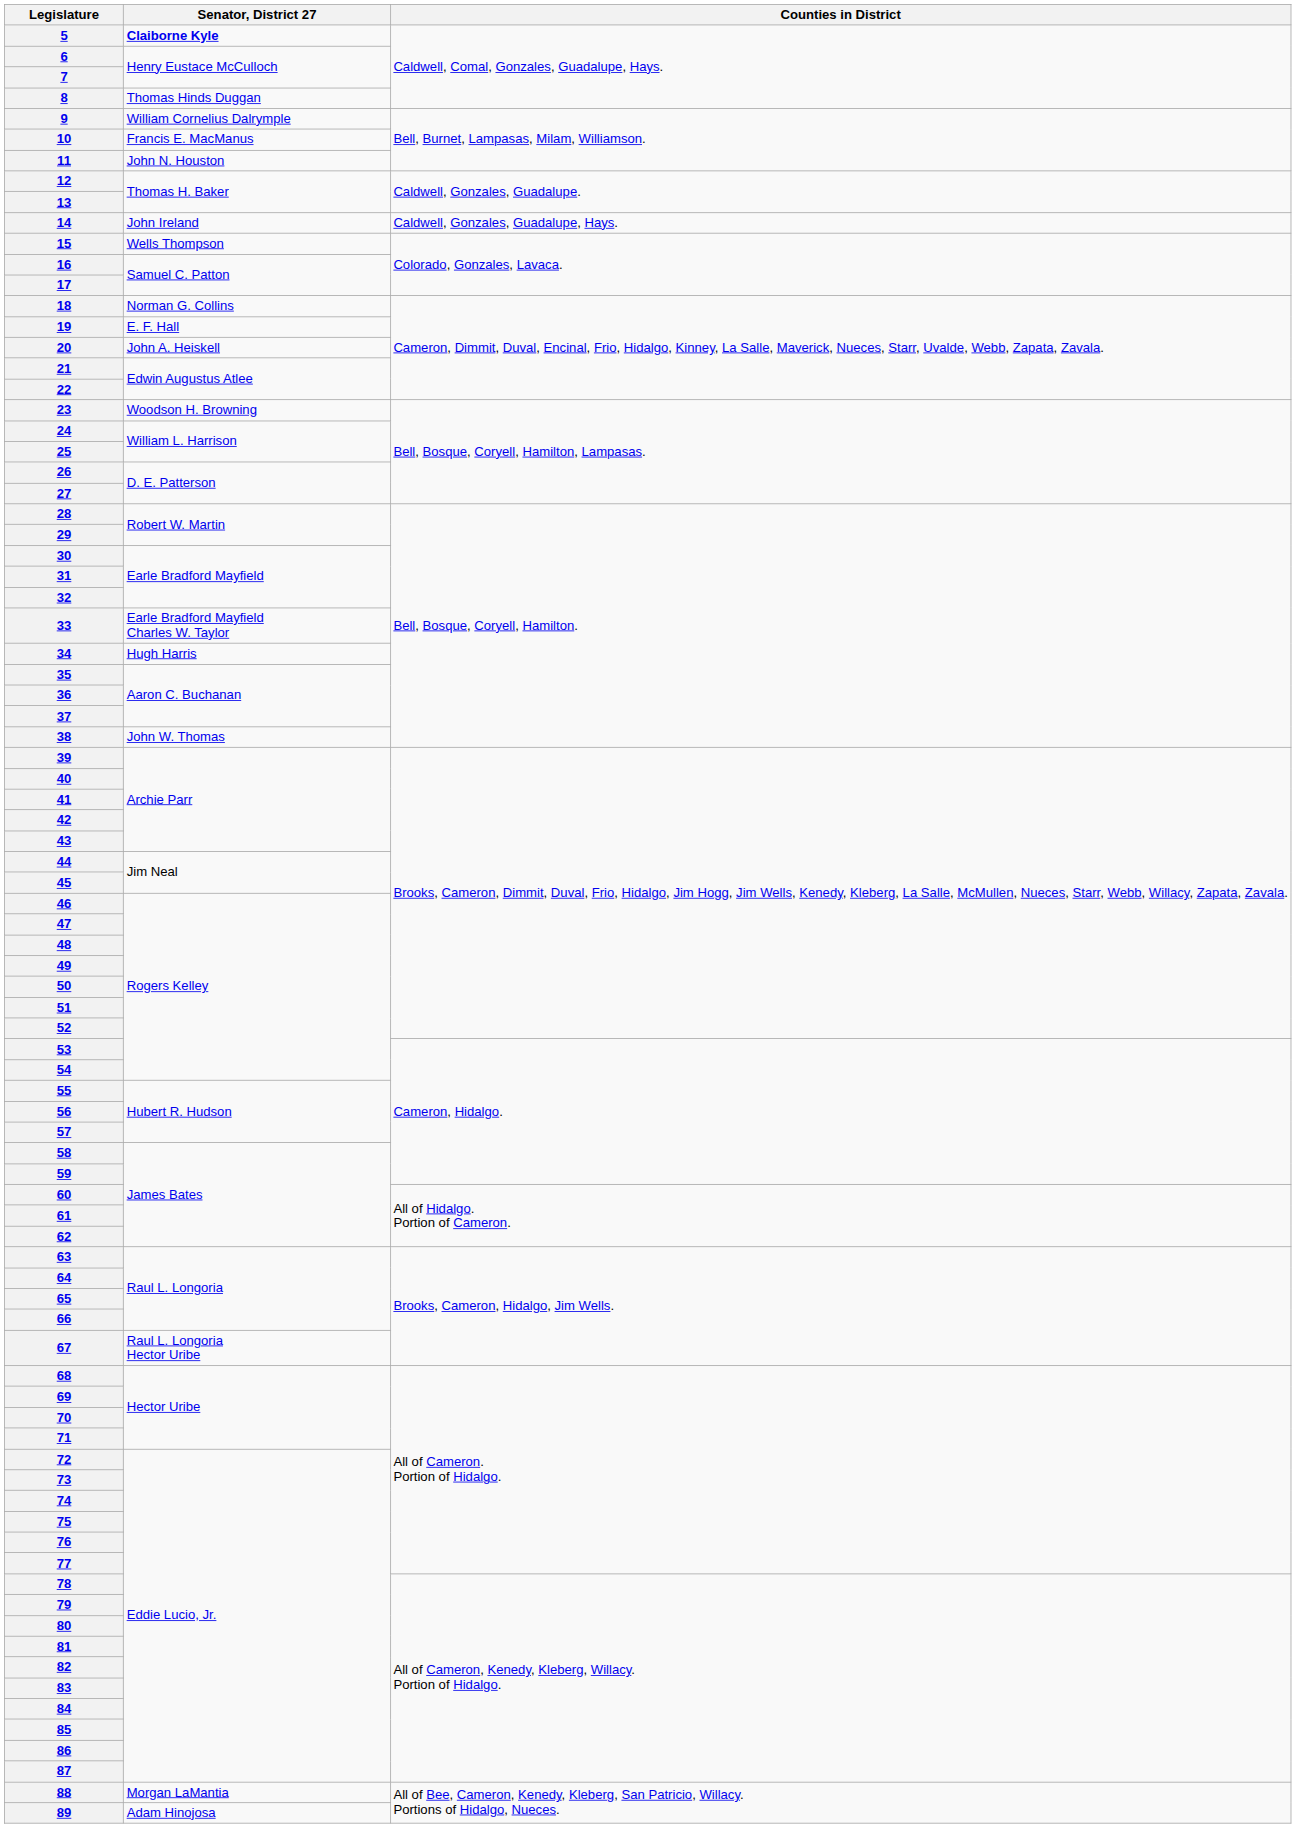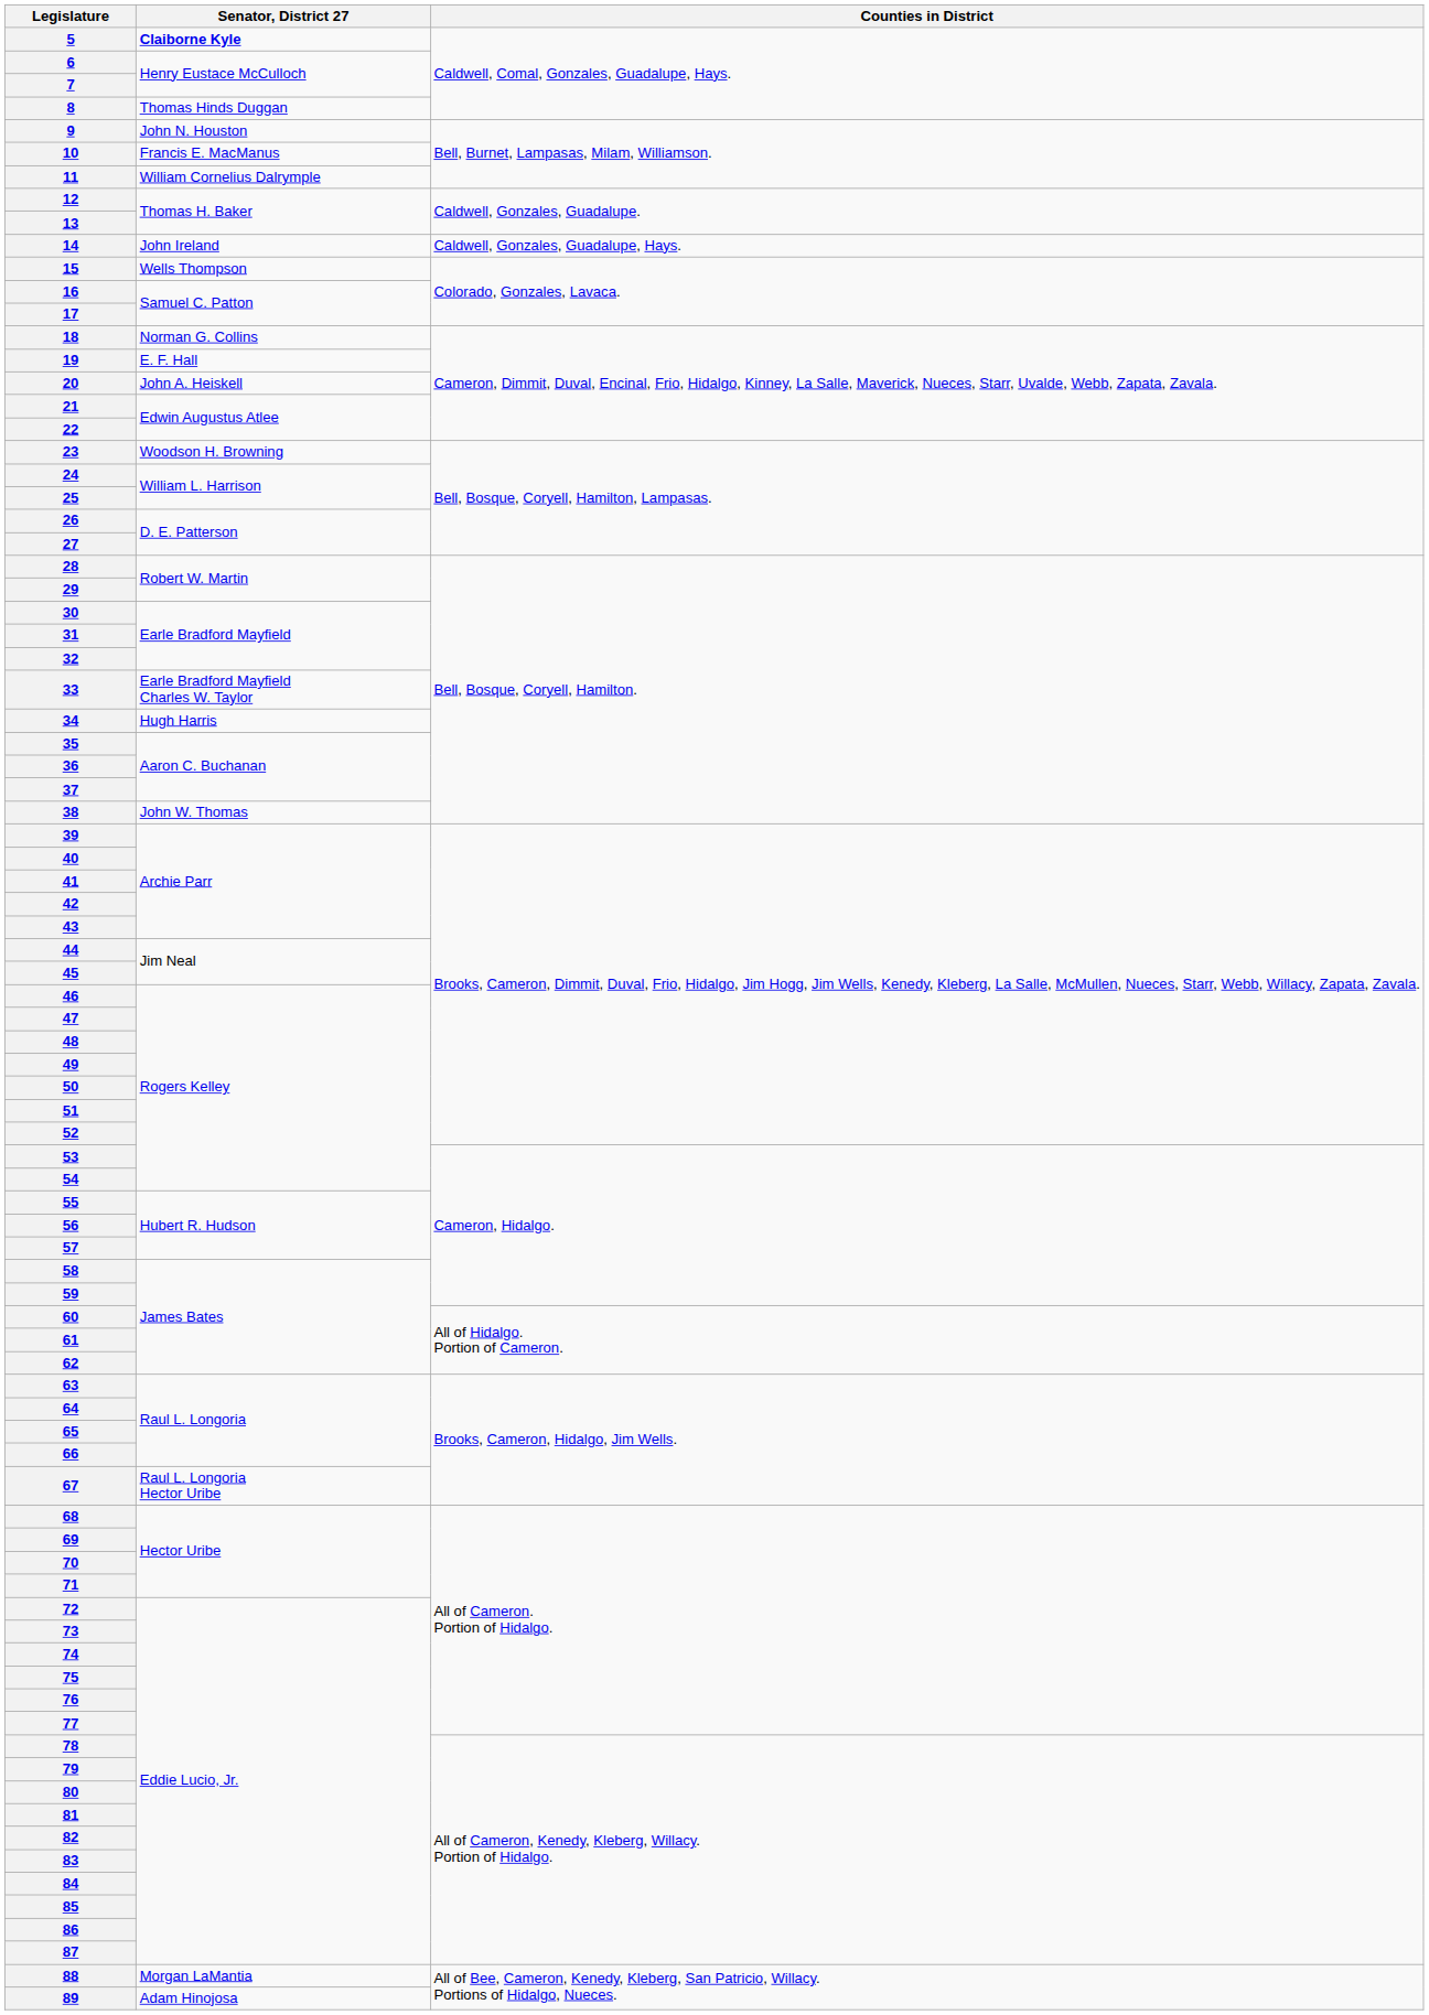 <table class="wikitable">
 <tr>
 <th>Legislature</th>
 <th>Senator, District 27</th>
 <th width=70%>Counties in District</th>
 </tr>
 <tr>
 <th><a href='#'>5</a></th>
 <td><strong><a href='#'>Claiborne Kyle</a></strong></td>
 <td rowspan=4><a href='#'>Caldwell</a>, <a href='#'>Comal</a>, <a href='#'>Gonzales</a>, <a href='#'>Guadalupe</a>, <a href='#'>Hays</a>.</td>
 </tr>
 <tr>
 <th><a href='#'>6</a></th>
 <td rowspan=2><a href='#'>Henry Eustace McCulloch</a></td>
 </tr>
 <tr>
 <th><a href='#'>7</a></th>
 </tr>
 <tr>
 <th><a href='#'>8</a></th>
 <td><a href='#'>Thomas Hinds Duggan</a></td>
 </tr>
 <tr>
 <th><a href='#'>9</a></th>
-<td><a href='#'>William Cornelius Dalrymple</a></td>
+<td><a href='#'>John N. Houston</a></td>
 <td rowspan=3><a href='#'>Bell</a>, <a href='#'>Burnet</a>, <a href='#'>Lampasas</a>, <a href='#'>Milam</a>, <a href='#'>Williamson</a>.</td>
 </tr>
 <tr>
 <th><a href='#'>10</a></th>
 <td><a href='#'>Francis E. MacManus</a></td>
 </tr>
 <tr>
 <th><a href='#'>11</a></th>
-<td><a href='#'>John N. Houston</a></td>
+<td><a href='#'>William Cornelius Dalrymple</a></td>
 </tr>
 <tr>
 <th><a href='#'>12</a></th>
 <td rowspan=2><a href='#'>Thomas H. Baker</a></td>
 <td rowspan=2><a href='#'>Caldwell</a>, <a href='#'>Gonzales</a>, <a href='#'>Guadalupe</a>.</td>
 </tr>
 <tr>
 <th><a href='#'>13</a></th>
 </tr>
 <tr>
 <th><a href='#'>14</a></th>
 <td><a href='#'>John Ireland</a></td>
 <td><a href='#'>Caldwell</a>, <a href='#'>Gonzales</a>, <a href='#'>Guadalupe</a>, <a href='#'>Hays</a>.</td>
 </tr>
 <tr>
 <th><a href='#'>15</a></th>
 <td><a href='#'>Wells Thompson</a></td>
 <td rowspan=3><a href='#'>Colorado</a>, <a href='#'>Gonzales</a>, <a href='#'>Lavaca</a>.</td>
 </tr>
 <tr>
 <th><a href='#'>16</a></th>
 <td rowspan=2><a href='#'>Samuel C. Patton</a></td>
 </tr>
 <tr>
 <th><a href='#'>17</a></th>
 </tr>
 <tr>
 <th><a href='#'>18</a></th>
 <td><a href='#'>Norman G. Collins</a></td>
 <td rowspan=5><a href='#'>Cameron</a>, <a href='#'>Dimmit</a>, <a href='#'>Duval</a>, <a href='#'>Encinal</a>, <a href='#'>Frio</a>, <a href='#'>Hidalgo</a>, <a href='#'>Kinney</a>, <a href='#'>La Salle</a>, <a href='#'>Maverick</a>, <a href='#'>Nueces</a>, <a href='#'>Starr</a>, <a href='#'>Uvalde</a>, <a href='#'>Webb</a>, <a href='#'>Zapata</a>, <a href='#'>Zavala</a>.</td>
 </tr>
 <tr>
 <th><a href='#'>19</a></th>
 <td><a href='#'>E. F. Hall</a></td>
 </tr>
 <tr>
 <th><a href='#'>20</a></th>
 <td><a href='#'>John A. Heiskell</a></td>
 </tr>
 <tr>
 <th><a href='#'>21</a></th>
 <td rowspan=2><a href='#'>Edwin Augustus Atlee</a></td>
 </tr>
 <tr>
 <th><a href='#'>22</a></th>
 </tr>
 <tr>
 <th><a href='#'>23</a></th>
 <td><a href='#'>Woodson H. Browning</a></td>
 <td rowspan=5><a href='#'>Bell</a>, <a href='#'>Bosque</a>, <a href='#'>Coryell</a>, <a href='#'>Hamilton</a>, <a href='#'>Lampasas</a>.</td>
 </tr>
 <tr>
 <th><a href='#'>24</a></th>
 <td rowspan=2><a href='#'>William L. Harrison</a></td>
 </tr>
 <tr>
 <th><a href='#'>25</a></th>
 </tr>
 <tr>
 <th><a href='#'>26</a></th>
 <td rowspan=2><a href='#'>D. E. Patterson</a></td>
 </tr>
 <tr>
 <th><a href='#'>27</a></th>
 </tr>
 <tr>
 <th><a href='#'>28</a></th>
 <td rowspan=2><a href='#'>Robert W. Martin</a></td>
 <td rowspan=11><a href='#'>Bell</a>, <a href='#'>Bosque</a>, <a href='#'>Coryell</a>, <a href='#'>Hamilton</a>.</td>
 </tr>
 <tr>
 <th><a href='#'>29</a></th>
 </tr>
 <tr>
 <th><a href='#'>30</a></th>
 <td rowspan=3><a href='#'>Earle Bradford Mayfield</a></td>
 </tr>
 <tr>
 <th><a href='#'>31</a></th>
 </tr>
 <tr>
 <th><a href='#'>32</a></th>
 </tr>
 <tr>
 <th><a href='#'>33</a></th>
 <td><a href='#'>Earle Bradford Mayfield</a><br><a href='#'>Charles W. Taylor</a></td>
 </tr>
 <tr>
 <th><a href='#'>34</a></th>
 <td><a href='#'>Hugh Harris</a></td>
 </tr>
 <tr>
 <th><a href='#'>35</a></th>
 <td rowspan=3><a href='#'>Aaron C. Buchanan</a></td>
 </tr>
 <tr>
 <th><a href='#'>36</a></th>
 </tr>
 <tr>
 <th><a href='#'>37</a></th>
 </tr>
 <tr>
 <th><a href='#'>38</a></th>
 <td><a href='#'>John W. Thomas</a></td>
 </tr>
 <tr>
 <th><a href='#'>39</a></th>
 <td rowspan=5><a href='#'>Archie Parr</a></td>
 <td rowspan=14><a href='#'>Brooks</a>, <a href='#'>Cameron</a>, <a href='#'>Dimmit</a>, <a href='#'>Duval</a>, <a href='#'>Frio</a>, <a href='#'>Hidalgo</a>, <a href='#'>Jim Hogg</a>, <a href='#'>Jim Wells</a>, <a href='#'>Kenedy</a>, <a href='#'>Kleberg</a>, <a href='#'>La Salle</a>, <a href='#'>McMullen</a>, <a href='#'>Nueces</a>, <a href='#'>Starr</a>, <a href='#'>Webb</a>, <a href='#'>Willacy</a>, <a href='#'>Zapata</a>, <a href='#'>Zavala</a>.</td>
 </tr>
 <tr>
 <th><a href='#'>40</a></th>
 </tr>
 <tr>
 <th><a href='#'>41</a></th>
 </tr>
 <tr>
 <th><a href='#'>42</a></th>
 </tr>
 <tr>
 <th><a href='#'>43</a></th>
 </tr>
 <tr>
 <th><a href='#'>44</a></th>
 <td rowspan=2>Jim Neal</td>
 </tr>
 <tr>
 <th><a href='#'>45</a></th>
 </tr>
 <tr>
 <th><a href='#'>46</a></th>
 <td rowspan=9><a href='#'>Rogers Kelley</a></td>
 </tr>
 <tr>
 <th><a href='#'>47</a></th>
 </tr>
 <tr>
 <th><a href='#'>48</a></th>
 </tr>
 <tr>
 <th><a href='#'>49</a></th>
 </tr>
 <tr>
 <th><a href='#'>50</a></th>
 </tr>
 <tr>
 <th><a href='#'>51</a></th>
 </tr>
 <tr>
 <th><a href='#'>52</a></th>
 </tr>
 <tr>
 <th><a href='#'>53</a></th>
 <td rowspan=7><a href='#'>Cameron</a>, <a href='#'>Hidalgo</a>.</td>
 </tr>
 <tr>
 <th><a href='#'>54</a></th>
 </tr>
 <tr>
 <th><a href='#'>55</a></th>
 <td rowspan=3><a href='#'>Hubert R. Hudson</a></td>
 </tr>
 <tr>
 <th><a href='#'>56</a></th>
 </tr>
 <tr>
 <th><a href='#'>57</a></th>
 </tr>
 <tr>
 <th><a href='#'>58</a></th>
 <td rowspan=5><a href='#'>James Bates</a></td>
 </tr>
 <tr>
 <th><a href='#'>59</a></th>
 </tr>
 <tr>
 <th><a href='#'>60</a></th>
 <td rowspan=3>All of <a href='#'>Hidalgo</a>.<br>Portion of <a href='#'>Cameron</a>.</td>
 </tr>
 <tr>
 <th><a href='#'>61</a></th>
 </tr>
 <tr>
 <th><a href='#'>62</a></th>
 </tr>
 <tr>
 <th><a href='#'>63</a></th>
 <td rowspan=4><a href='#'>Raul L. Longoria</a></td>
 <td rowspan=5><a href='#'>Brooks</a>, <a href='#'>Cameron</a>, <a href='#'>Hidalgo</a>, <a href='#'>Jim Wells</a>.</td>
 </tr>
 <tr>
 <th><a href='#'>64</a></th>
 </tr>
 <tr>
 <th><a href='#'>65</a></th>
 </tr>
 <tr>
 <th><a href='#'>66</a></th>
 </tr>
 <tr>
 <th><a href='#'>67</a></th>
 <td><a href='#'>Raul L. Longoria</a><br><a href='#'>Hector Uribe</a></td>
 </tr>
 <tr>
 <th><a href='#'>68</a></th>
 <td rowspan=4><a href='#'>Hector Uribe</a></td>
 <td rowspan=10>All of <a href='#'>Cameron</a>.<br>Portion of <a href='#'>Hidalgo</a>.</td>
 </tr>
 <tr>
 <th><a href='#'>69</a></th>
 </tr>
 <tr>
 <th><a href='#'>70</a></th>
 </tr>
 <tr>
 <th><a href='#'>71</a></th>
 </tr>
 <tr>
 <th><a href='#'>72</a></th>
 <td rowspan=16><a href='#'>Eddie Lucio, Jr.</a></td>
 </tr>
 <tr>
 <th><a href='#'>73</a></th>
 </tr>
 <tr>
 <th><a href='#'>74</a></th>
 </tr>
 <tr>
 <th><a href='#'>75</a></th>
 </tr>
 <tr>
 <th><a href='#'>76</a></th>
 </tr>
 <tr>
 <th><a href='#'>77</a></th>
 </tr>
 <tr>
 <th><a href='#'>78</a></th>
 <td rowspan=10>All of <a href='#'>Cameron</a>, <a href='#'>Kenedy</a>, <a href='#'>Kleberg</a>, <a href='#'>Willacy</a>.<br>Portion of <a href='#'>Hidalgo</a>.</td>
 </tr>
 <tr>
 <th><a href='#'>79</a></th>
 </tr>
 <tr>
 <th><a href='#'>80</a></th>
 </tr>
 <tr>
 <th><a href='#'>81</a></th>
 </tr>
 <tr>
 <th><a href='#'>82</a></th>
 </tr>
 <tr>
 <th><a href='#'>83</a></th>
 </tr>
 <tr>
 <th><a href='#'>84</a></th>
 </tr>
 <tr>
 <th><a href='#'>85</a></th>
 </tr>
 <tr>
 <th><a href='#'>86</a></th>
 </tr>
 <tr>
 <th><a href='#'>87</a></th>
 </tr>
 <tr>
 <th><a href='#'>88</a></th>
 <td><a href='#'>Morgan LaMantia</a></td>
 <td rowspan=2>All of <a href='#'>Bee</a>, <a href='#'>Cameron</a>, <a href='#'>Kenedy</a>, <a href='#'>Kleberg</a>, <a href='#'>San Patricio</a>, <a href='#'>Willacy</a>.<br>Portions of <a href='#'>Hidalgo</a>, <a href='#'>Nueces</a>.</td>
 </tr>
 <tr>
 <th><a href='#'>89</a></th>
 <td><a href='#'>Adam Hinojosa</a></td>
 </tr>
 </table>
